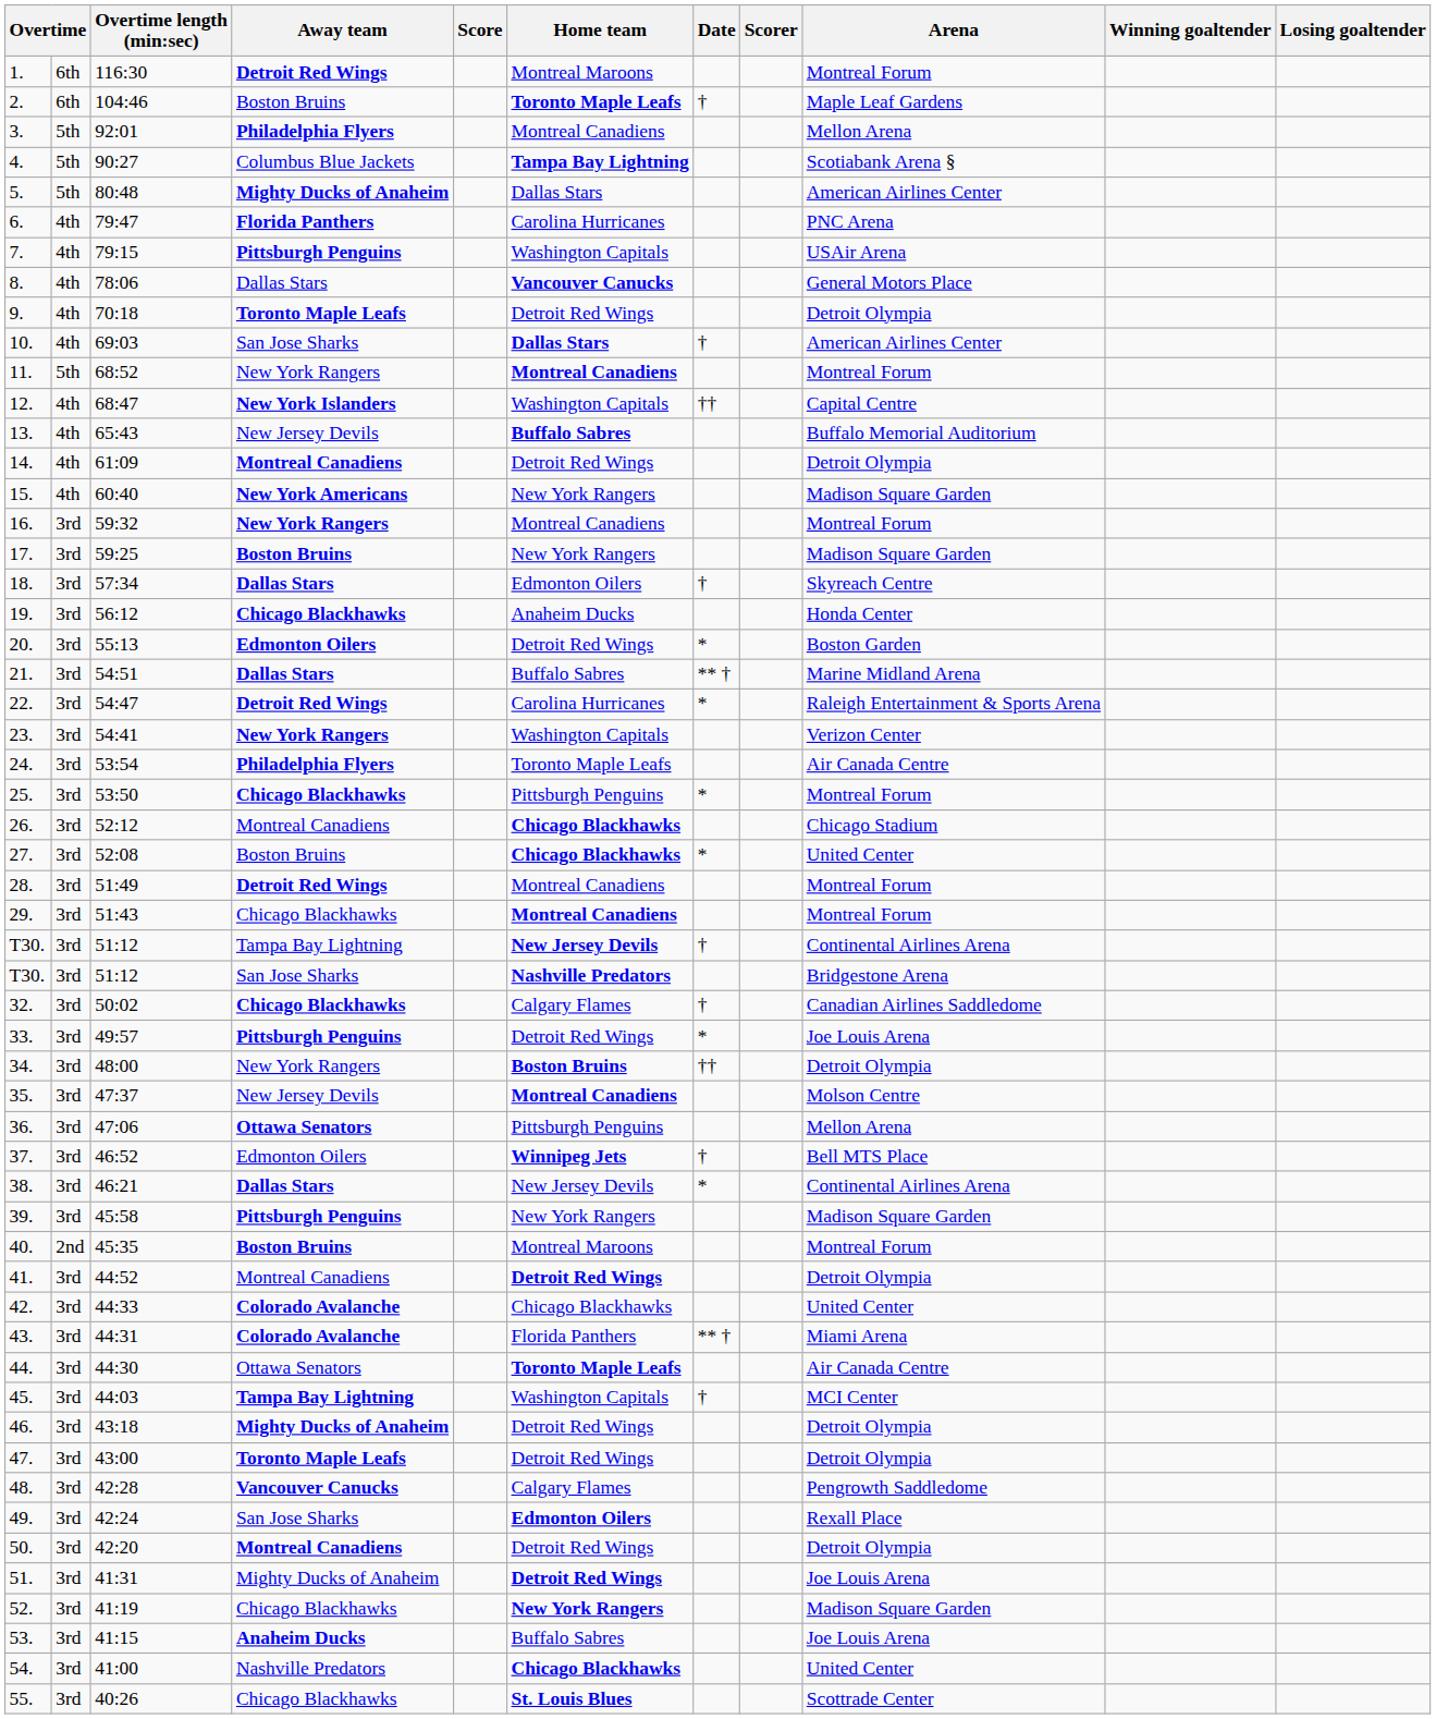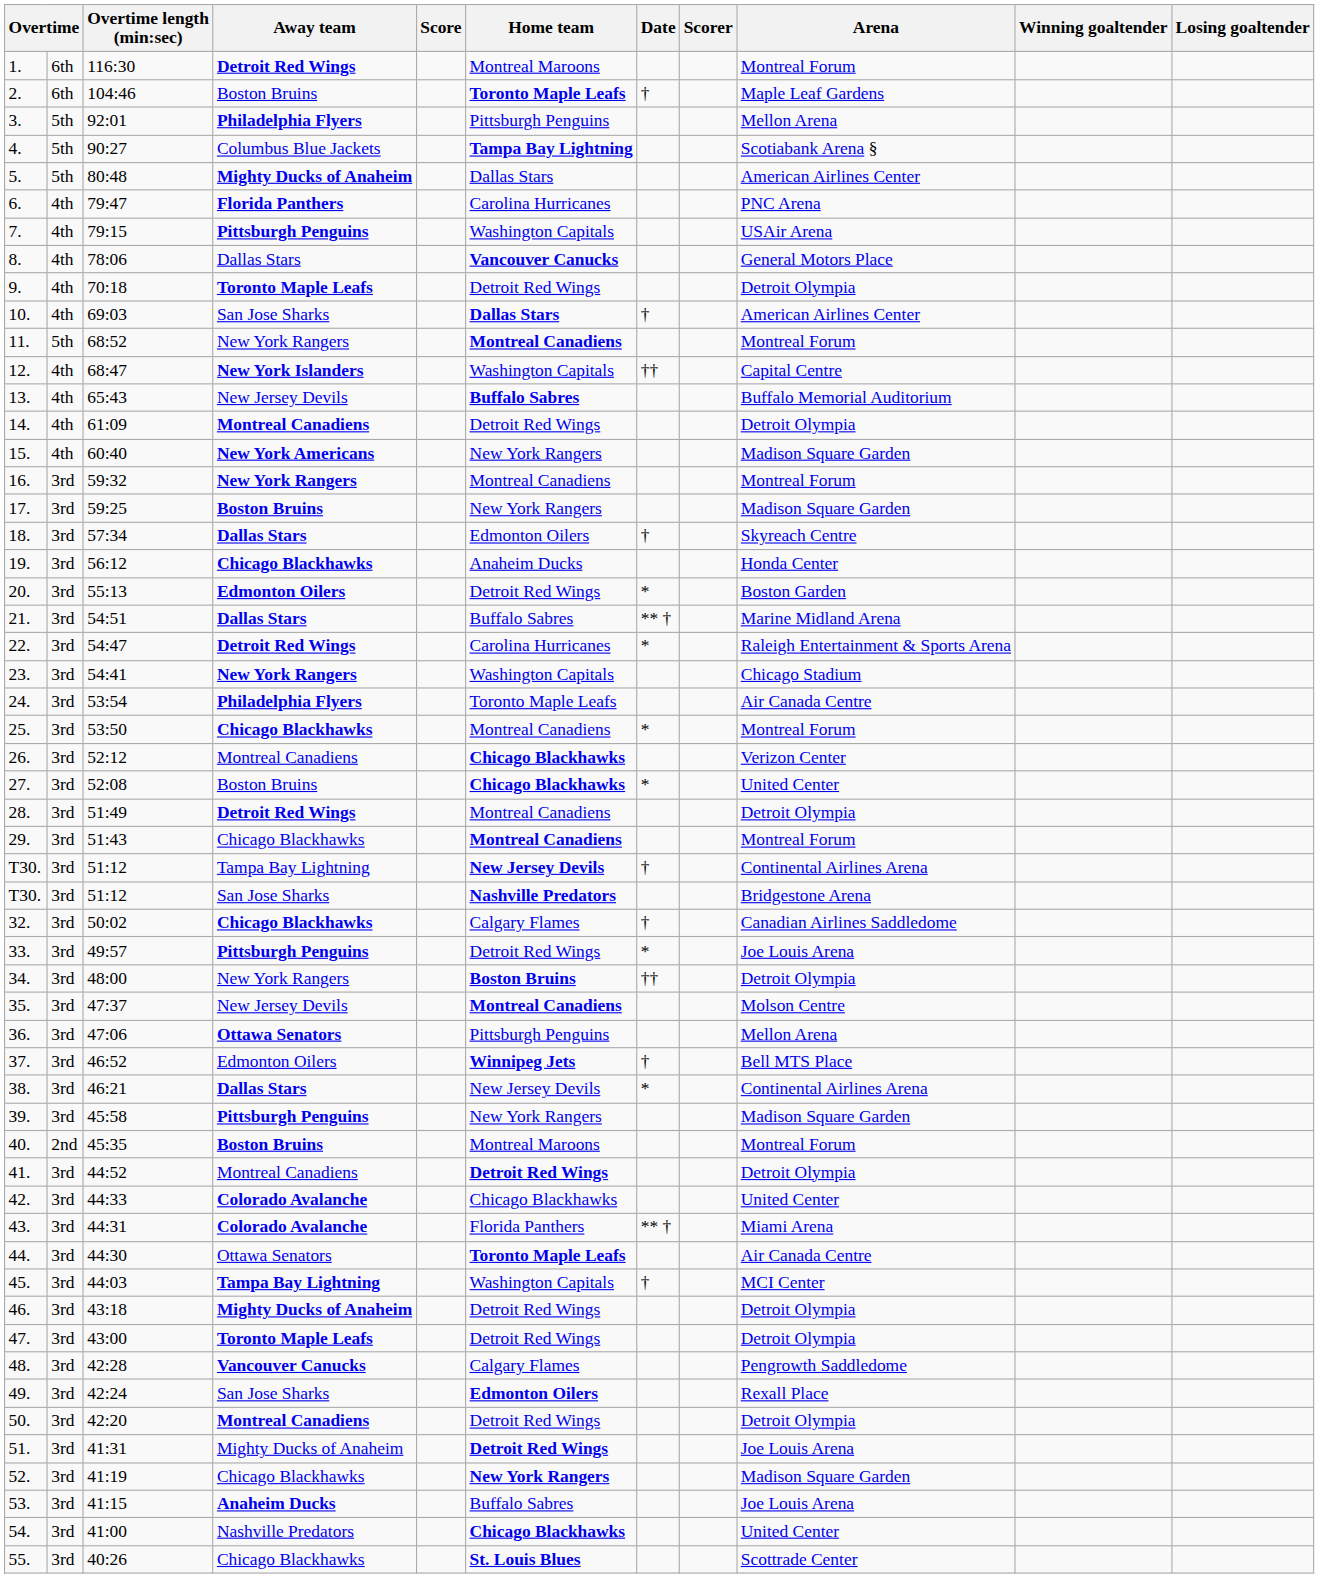 <table class="wikitable sortable">
 <tr>
 <th colspan="2">Overtime</th>
 <th>Overtime length<br>(min:sec)</th>
 <th>Away team</th>
 <th>Score</th>
 <th>Home team</th>
 <th>Date</th>
 <th>Scorer</th>
 <th>Arena</th>
 <th>Winning goaltender</th>
 <th>Losing goaltender</th>
 </tr>
 <tr>
 <td>1.</td>
 <td>6th</td>
 <td>116:30</td>
 <td><strong><a href='#'>Detroit Red Wings</a></strong></td>
 <td></td>
 <td><a href='#'>Montreal Maroons</a></td>
 <td></td>
 <td></td>
 <td><a href='#'>Montreal Forum</a></td>
 <td></td>
 <td></td>
 </tr>
 <tr>
 <td>2.</td>
 <td>6th</td>
 <td>104:46</td>
 <td><a href='#'>Boston Bruins</a></td>
 <td></td>
 <td><strong><a href='#'>Toronto Maple Leafs</a></strong></td>
 <td> †</td>
 <td></td>
 <td><a href='#'>Maple Leaf Gardens</a></td>
 <td></td>
 <td></td>
 </tr>
 <tr>
 <td>3.</td>
 <td>5th</td>
 <td>92:01</td>
 <td><strong><a href='#'>Philadelphia Flyers</a></strong></td>
 <td></td>
-<td><a href='#'>Montreal Canadiens</a></td>
+<td><a href='#'>Pittsburgh Penguins</a></td>
 <td></td>
 <td></td>
 <td><a href='#'>Mellon Arena</a></td>
 <td></td>
 <td></td>
 </tr>
 <tr>
 <td>4.</td>
 <td>5th</td>
 <td>90:27</td>
 <td><a href='#'>Columbus Blue Jackets</a></td>
 <td></td>
 <td><strong><a href='#'>Tampa Bay Lightning</a></strong></td>
 <td></td>
 <td></td>
 <td><a href='#'>Scotiabank Arena</a> §</td>
 <td></td>
 <td></td>
 </tr>
 <tr>
 <td>5.</td>
 <td>5th</td>
 <td>80:48</td>
 <td><strong><a href='#'>Mighty Ducks of Anaheim</a></strong></td>
 <td></td>
 <td><a href='#'>Dallas Stars</a></td>
 <td></td>
 <td></td>
 <td><a href='#'>American Airlines Center</a></td>
 <td></td>
 <td></td>
 </tr>
 <tr>
 <td>6.</td>
 <td>4th</td>
 <td>79:47</td>
 <td><strong><a href='#'>Florida Panthers</a></strong></td>
 <td></td>
 <td><a href='#'>Carolina Hurricanes</a></td>
 <td></td>
 <td></td>
 <td><a href='#'>PNC Arena</a></td>
 <td></td>
 <td></td>
 </tr>
 <tr>
 <td>7.</td>
 <td>4th</td>
 <td>79:15</td>
 <td><strong><a href='#'>Pittsburgh Penguins</a></strong></td>
 <td></td>
 <td><a href='#'>Washington Capitals</a></td>
 <td></td>
 <td></td>
 <td><a href='#'>USAir Arena</a></td>
 <td></td>
 <td></td>
 </tr>
 <tr>
 <td>8.</td>
 <td>4th</td>
 <td>78:06</td>
 <td><a href='#'>Dallas Stars</a></td>
 <td></td>
 <td><strong><a href='#'>Vancouver Canucks</a></strong></td>
 <td></td>
 <td></td>
 <td><a href='#'>General Motors Place</a></td>
 <td></td>
 <td></td>
 </tr>
 <tr>
 <td>9.</td>
 <td>4th</td>
 <td>70:18</td>
 <td><strong><a href='#'>Toronto Maple Leafs</a></strong></td>
 <td></td>
 <td><a href='#'>Detroit Red Wings</a></td>
 <td></td>
 <td></td>
 <td><a href='#'>Detroit Olympia</a></td>
 <td></td>
 <td></td>
 </tr>
 <tr>
 <td>10.</td>
 <td>4th</td>
 <td>69:03</td>
 <td><a href='#'>San Jose Sharks</a></td>
 <td></td>
 <td><strong><a href='#'>Dallas Stars</a></strong></td>
 <td> †</td>
 <td></td>
 <td><a href='#'>American Airlines Center</a></td>
 <td></td>
 <td></td>
 </tr>
 <tr>
 <td>11.</td>
 <td>5th</td>
 <td>68:52</td>
 <td><a href='#'>New York Rangers</a></td>
 <td></td>
 <td><strong><a href='#'>Montreal Canadiens</a></strong></td>
 <td></td>
 <td></td>
 <td><a href='#'>Montreal Forum</a></td>
 <td></td>
 <td></td>
 </tr>
 <tr>
 <td>12.</td>
 <td>4th</td>
 <td>68:47</td>
 <td><strong><a href='#'>New York Islanders</a></strong></td>
 <td></td>
 <td><a href='#'>Washington Capitals</a></td>
 <td><a href='#'></a> ††</td>
 <td></td>
 <td><a href='#'>Capital Centre</a></td>
 <td></td>
 <td></td>
 </tr>
 <tr>
 <td>13.</td>
 <td>4th</td>
 <td>65:43</td>
 <td><a href='#'>New Jersey Devils</a></td>
 <td></td>
 <td><strong><a href='#'>Buffalo Sabres</a></strong></td>
 <td></td>
 <td></td>
 <td><a href='#'>Buffalo Memorial Auditorium</a></td>
 <td></td>
 <td></td>
 </tr>
 <tr>
 <td>14.</td>
 <td>4th</td>
 <td>61:09</td>
 <td><strong><a href='#'>Montreal Canadiens</a></strong></td>
 <td></td>
 <td><a href='#'>Detroit Red Wings</a></td>
 <td></td>
 <td></td>
 <td><a href='#'>Detroit Olympia</a></td>
 <td></td>
 <td></td>
 </tr>
 <tr>
 <td>15.</td>
 <td>4th</td>
 <td>60:40</td>
 <td><strong><a href='#'>New York Americans</a></strong></td>
 <td></td>
 <td><a href='#'>New York Rangers</a></td>
 <td></td>
 <td></td>
 <td><a href='#'>Madison Square Garden</a></td>
 <td></td>
 <td></td>
 </tr>
 <tr>
 <td>16.</td>
 <td>3rd</td>
 <td>59:32</td>
 <td><strong><a href='#'>New York Rangers</a></strong></td>
 <td></td>
 <td><a href='#'>Montreal Canadiens</a></td>
 <td></td>
 <td></td>
 <td><a href='#'>Montreal Forum</a></td>
 <td></td>
 <td></td>
 </tr>
 <tr || P>
 <td>17.</td>
 <td>3rd</td>
 <td>59:25</td>
 <td><strong><a href='#'>Boston Bruins</a></strong></td>
 <td></td>
 <td><a href='#'>New York Rangers</a></td>
 <td></td>
 <td></td>
 <td><a href='#'>Madison Square Garden</a></td>
 <td></td>
 <td></td>
 </tr>
 <tr>
 <td>18.</td>
 <td>3rd</td>
 <td>57:34</td>
 <td><strong><a href='#'>Dallas Stars</a></strong></td>
 <td></td>
 <td><a href='#'>Edmonton Oilers</a></td>
 <td> †</td>
 <td></td>
 <td><a href='#'>Skyreach Centre</a></td>
 <td></td>
 <td></td>
 </tr>
 <tr>
 <td>19.</td>
 <td>3rd</td>
 <td>56:12</td>
 <td><strong><a href='#'>Chicago Blackhawks</a></strong></td>
 <td></td>
 <td><a href='#'>Anaheim Ducks</a></td>
 <td></td>
 <td></td>
 <td><a href='#'>Honda Center</a></td>
 <td></td>
 <td></td>
 </tr>
 <tr>
 <td>20.</td>
 <td>3rd</td>
 <td>55:13</td>
 <td><strong><a href='#'>Edmonton Oilers</a></strong></td>
 <td></td>
 <td><a href='#'>Detroit Red Wings</a></td>
 <td>*</td>
 <td></td>
 <td><a href='#'>Boston Garden</a></td>
 <td></td>
 <td></td>
 </tr>
 <tr>
 <td>21.</td>
 <td>3rd</td>
 <td>54:51</td>
 <td><strong><a href='#'>Dallas Stars</a></strong></td>
 <td></td>
 <td><a href='#'>Buffalo Sabres</a></td>
 <td>** †</td>
 <td></td>
 <td><a href='#'>Marine Midland Arena</a></td>
 <td></td>
 <td></td>
 </tr>
 <tr>
 <td>22.</td>
 <td>3rd</td>
 <td>54:47</td>
 <td><strong><a href='#'>Detroit Red Wings</a></strong></td>
 <td></td>
 <td><a href='#'>Carolina Hurricanes</a></td>
 <td>*</td>
 <td></td>
 <td><a href='#'>Raleigh Entertainment & Sports Arena</a></td>
 <td></td>
 <td></td>
 </tr>
 <tr>
 <td>23.</td>
 <td>3rd</td>
 <td>54:41</td>
 <td><strong><a href='#'>New York Rangers</a></strong></td>
 <td></td>
 <td><a href='#'>Washington Capitals</a></td>
 <td></td>
 <td></td>
-<td><a href='#'>Verizon Center</a></td>
+<td><a href='#'>Chicago Stadium</a></td>
 <td></td>
 <td></td>
 </tr>
 <tr>
 <td>24.</td>
 <td>3rd</td>
 <td>53:54</td>
 <td><strong><a href='#'>Philadelphia Flyers</a></strong></td>
 <td></td>
 <td><a href='#'>Toronto Maple Leafs</a></td>
 <td></td>
 <td></td>
 <td><a href='#'>Air Canada Centre</a></td>
 <td></td>
 <td></td>
 </tr>
 <tr>
 <td>25.</td>
 <td>3rd</td>
 <td>53:50</td>
 <td><strong><a href='#'>Chicago Blackhawks</a></strong></td>
 <td></td>
-<td><a href='#'>Pittsburgh Penguins</a></td>
+<td><a href='#'>Montreal Canadiens</a></td>
 <td>*</td>
 <td></td>
 <td><a href='#'>Montreal Forum</a></td>
 <td></td>
 <td></td>
 </tr>
 <tr>
 <td>26.</td>
 <td>3rd</td>
 <td>52:12</td>
 <td><a href='#'>Montreal Canadiens</a></td>
 <td></td>
 <td><strong><a href='#'>Chicago Blackhawks</a></strong></td>
 <td></td>
 <td></td>
-<td><a href='#'>Chicago Stadium</a></td>
+<td><a href='#'>Verizon Center</a></td>
 <td></td>
 <td></td>
 </tr>
 <tr>
 <td>27.</td>
 <td>3rd</td>
 <td>52:08</td>
 <td><a href='#'>Boston Bruins</a></td>
 <td></td>
 <td><strong><a href='#'>Chicago Blackhawks</a></strong></td>
 <td>*</td>
 <td></td>
 <td><a href='#'>United Center</a></td>
 <td></td>
 <td></td>
 </tr>
 <tr>
 <td>28.</td>
 <td>3rd</td>
 <td>51:49</td>
 <td><strong><a href='#'>Detroit Red Wings</a></strong></td>
 <td></td>
 <td><a href='#'>Montreal Canadiens</a></td>
 <td></td>
 <td></td>
-<td><a href='#'>Montreal Forum</a></td>
+<td><a href='#'>Detroit Olympia</a></td>
 <td></td>
 <td></td>
 </tr>
 <tr>
 <td>29.</td>
 <td>3rd</td>
 <td>51:43</td>
 <td><a href='#'>Chicago Blackhawks</a></td>
 <td></td>
 <td><strong><a href='#'>Montreal Canadiens</a></strong></td>
 <td></td>
 <td></td>
 <td><a href='#'>Montreal Forum</a></td>
 <td></td>
 <td></td>
 </tr>
 <tr>
 <td>T30.</td>
 <td>3rd</td>
 <td>51:12</td>
 <td><a href='#'>Tampa Bay Lightning</a></td>
 <td></td>
 <td><strong> <a href='#'>New Jersey Devils</a></strong></td>
 <td> †</td>
 <td></td>
 <td><a href='#'>Continental Airlines Arena</a></td>
 <td></td>
 <td></td>
 </tr>
 <tr>
 <td>T30.</td>
 <td>3rd</td>
 <td>51:12</td>
 <td><a href='#'>San Jose Sharks</a></td>
 <td></td>
 <td><strong> <a href='#'>Nashville Predators</a></strong></td>
 <td></td>
 <td></td>
 <td><a href='#'>Bridgestone Arena</a></td>
 <td></td>
 <td></td>
 </tr>
 <tr>
 <td>32.</td>
 <td>3rd</td>
 <td>50:02</td>
 <td><strong><a href='#'>Chicago Blackhawks</a></strong></td>
 <td></td>
 <td><a href='#'>Calgary Flames</a></td>
 <td> †</td>
 <td></td>
 <td><a href='#'>Canadian Airlines Saddledome</a></td>
 <td></td>
 <td></td>
 </tr>
 <tr>
 <td>33.</td>
 <td>3rd</td>
 <td>49:57</td>
 <td><strong><a href='#'>Pittsburgh Penguins</a></strong></td>
 <td></td>
 <td><a href='#'>Detroit Red Wings</a></td>
 <td>*</td>
 <td></td>
 <td><a href='#'>Joe Louis Arena</a></td>
 <td></td>
 <td></td>
 </tr>
 <tr>
 <td>34.</td>
 <td>3rd</td>
 <td>48:00</td>
 <td><a href='#'>New York Rangers</a></td>
 <td></td>
 <td><strong><a href='#'>Boston Bruins</a></strong></td>
 <td> ††</td>
 <td></td>
 <td><a href='#'>Detroit Olympia</a></td>
 <td></td>
 <td></td>
 </tr>
 <tr>
 <td>35.</td>
 <td>3rd</td>
 <td>47:37</td>
 <td><a href='#'>New Jersey Devils</a></td>
 <td></td>
 <td><strong><a href='#'>Montreal Canadiens</a></strong></td>
 <td></td>
 <td></td>
 <td><a href='#'>Molson Centre</a></td>
 <td></td>
 <td></td>
 </tr>
 <tr>
 <td>36.</td>
 <td>3rd</td>
 <td>47:06</td>
 <td><strong><a href='#'>Ottawa Senators</a></strong></td>
 <td></td>
 <td><a href='#'>Pittsburgh Penguins</a></td>
 <td></td>
 <td></td>
 <td><a href='#'>Mellon Arena</a></td>
 <td></td>
 <td></td>
 </tr>
 <tr>
 <td>37.</td>
 <td>3rd</td>
 <td>46:52</td>
 <td><a href='#'>Edmonton Oilers</a></td>
 <td></td>
 <td><strong><a href='#'>Winnipeg Jets</a></strong></td>
 <td> †</td>
 <td></td>
 <td><a href='#'>Bell MTS Place</a></td>
 <td></td>
 <td></td>
 </tr>
 <tr>
 <td>38.</td>
 <td>3rd</td>
 <td>46:21</td>
 <td><strong><a href='#'>Dallas Stars</a></strong></td>
 <td></td>
 <td><a href='#'>New Jersey Devils</a></td>
 <td>*</td>
 <td></td>
 <td><a href='#'>Continental Airlines Arena</a></td>
 <td></td>
 <td></td>
 </tr>
 <tr>
 <td>39.</td>
 <td>3rd</td>
 <td>45:58</td>
 <td><strong><a href='#'>Pittsburgh Penguins</a></strong></td>
 <td></td>
 <td><a href='#'>New York Rangers</a></td>
 <td></td>
 <td></td>
 <td><a href='#'>Madison Square Garden</a></td>
 <td></td>
 <td></td>
 </tr>
 <tr>
 <td>40.</td>
 <td>2nd</td>
 <td>45:35</td>
 <td><strong><a href='#'>Boston Bruins</a></strong></td>
 <td></td>
 <td><a href='#'>Montreal Maroons</a></td>
 <td></td>
 <td></td>
 <td><a href='#'>Montreal Forum</a></td>
 <td></td>
 <td></td>
 </tr>
 <tr>
 <td>41.</td>
 <td>3rd</td>
 <td>44:52</td>
 <td><a href='#'>Montreal Canadiens</a></td>
 <td></td>
 <td><strong><a href='#'>Detroit Red Wings</a></strong></td>
 <td></td>
 <td></td>
 <td><a href='#'>Detroit Olympia</a></td>
 <td></td>
 <td></td>
 </tr>
 <tr>
 <td>42.</td>
 <td>3rd</td>
 <td>44:33</td>
 <td><strong><a href='#'>Colorado Avalanche</a></strong></td>
 <td></td>
 <td><a href='#'>Chicago Blackhawks</a></td>
 <td></td>
 <td></td>
 <td><a href='#'>United Center</a></td>
 <td></td>
 <td></td>
 </tr>
 <tr>
 <td>43.</td>
 <td>3rd</td>
 <td>44:31</td>
 <td><strong><a href='#'>Colorado Avalanche</a></strong></td>
 <td></td>
 <td><a href='#'>Florida Panthers</a></td>
 <td>** †</td>
 <td></td>
 <td><a href='#'>Miami Arena</a></td>
 <td></td>
 <td></td>
 </tr>
 <tr>
 <td>44.</td>
 <td>3rd</td>
 <td>44:30</td>
 <td><a href='#'>Ottawa Senators</a></td>
 <td></td>
 <td><strong><a href='#'>Toronto Maple Leafs</a></strong></td>
 <td></td>
 <td></td>
 <td><a href='#'>Air Canada Centre</a></td>
 <td></td>
 <td></td>
 </tr>
 <tr>
 <td>45.</td>
 <td>3rd</td>
 <td>44:03</td>
 <td><strong><a href='#'>Tampa Bay Lightning</a></strong></td>
 <td></td>
 <td><a href='#'>Washington Capitals</a></td>
 <td> †</td>
 <td></td>
 <td><a href='#'>MCI Center</a></td>
 <td></td>
 <td></td>
 </tr>
 <tr>
 <td>46.</td>
 <td>3rd</td>
 <td>43:18</td>
 <td><strong><a href='#'>Mighty Ducks of Anaheim</a></strong></td>
 <td></td>
 <td><a href='#'>Detroit Red Wings</a></td>
 <td></td>
 <td></td>
 <td><a href='#'>Detroit Olympia</a></td>
 <td></td>
 <td></td>
 </tr>
 <tr>
 <td>47.</td>
 <td>3rd</td>
 <td>43:00</td>
 <td><strong><a href='#'>Toronto Maple Leafs</a></strong></td>
 <td></td>
 <td><a href='#'>Detroit Red Wings</a></td>
 <td></td>
 <td></td>
 <td><a href='#'>Detroit Olympia</a></td>
 <td></td>
 <td></td>
 </tr>
 <tr>
 <td>48.</td>
 <td>3rd</td>
 <td>42:28</td>
 <td><strong><a href='#'>Vancouver Canucks</a></strong></td>
 <td></td>
 <td><a href='#'>Calgary Flames</a></td>
 <td></td>
 <td></td>
 <td><a href='#'>Pengrowth Saddledome</a></td>
 <td></td>
 <td></td>
 </tr>
 <tr>
 <td>49.</td>
 <td>3rd</td>
 <td>42:24</td>
 <td><a href='#'>San Jose Sharks</a></td>
 <td></td>
 <td><strong><a href='#'>Edmonton Oilers</a></strong></td>
 <td></td>
 <td></td>
 <td><a href='#'>Rexall Place</a></td>
 <td></td>
 <td></td>
 </tr>
 <tr>
 <td>50.</td>
 <td>3rd</td>
 <td>42:20</td>
 <td><strong><a href='#'>Montreal Canadiens</a></strong></td>
 <td></td>
 <td><a href='#'>Detroit Red Wings</a></td>
 <td></td>
 <td></td>
 <td><a href='#'>Detroit Olympia</a></td>
 <td></td>
 <td></td>
 </tr>
 <tr>
 <td>51.</td>
 <td>3rd</td>
 <td>41:31</td>
 <td><a href='#'>Mighty Ducks of Anaheim</a></td>
 <td></td>
 <td><strong><a href='#'>Detroit Red Wings</a></strong></td>
 <td></td>
 <td></td>
 <td><a href='#'>Joe Louis Arena</a></td>
 <td></td>
 <td></td>
 </tr>
 <tr>
 <td>52.</td>
 <td>3rd</td>
 <td>41:19</td>
 <td><a href='#'>Chicago Blackhawks</a></td>
 <td></td>
 <td><strong><a href='#'>New York Rangers</a></strong></td>
 <td></td>
 <td></td>
 <td><a href='#'>Madison Square Garden</a></td>
 <td></td>
 <td></td>
 </tr>
 <tr>
 <td>53.</td>
 <td>3rd</td>
 <td>41:15</td>
 <td><strong><a href='#'>Anaheim Ducks</a></strong></td>
 <td></td>
 <td><a href='#'>Buffalo Sabres</a></td>
 <td></td>
 <td></td>
 <td><a href='#'>Joe Louis Arena</a></td>
 <td></td>
 <td></td>
 </tr>
 <tr>
 <td>54.</td>
 <td>3rd</td>
 <td>41:00</td>
 <td><a href='#'>Nashville Predators</a></td>
 <td></td>
 <td><strong><a href='#'>Chicago Blackhawks</a></strong></td>
 <td></td>
 <td></td>
 <td><a href='#'>United Center</a></td>
 <td></td>
 <td></td>
 </tr>
 <tr>
 <td>55.</td>
 <td>3rd</td>
 <td>40:26</td>
 <td><a href='#'>Chicago Blackhawks</a></td>
 <td></td>
 <td><strong><a href='#'>St. Louis Blues</a></strong></td>
 <td></td>
 <td></td>
 <td><a href='#'>Scottrade Center</a></td>
 <td></td>
 <td></td>
 </tr>
 </table>
